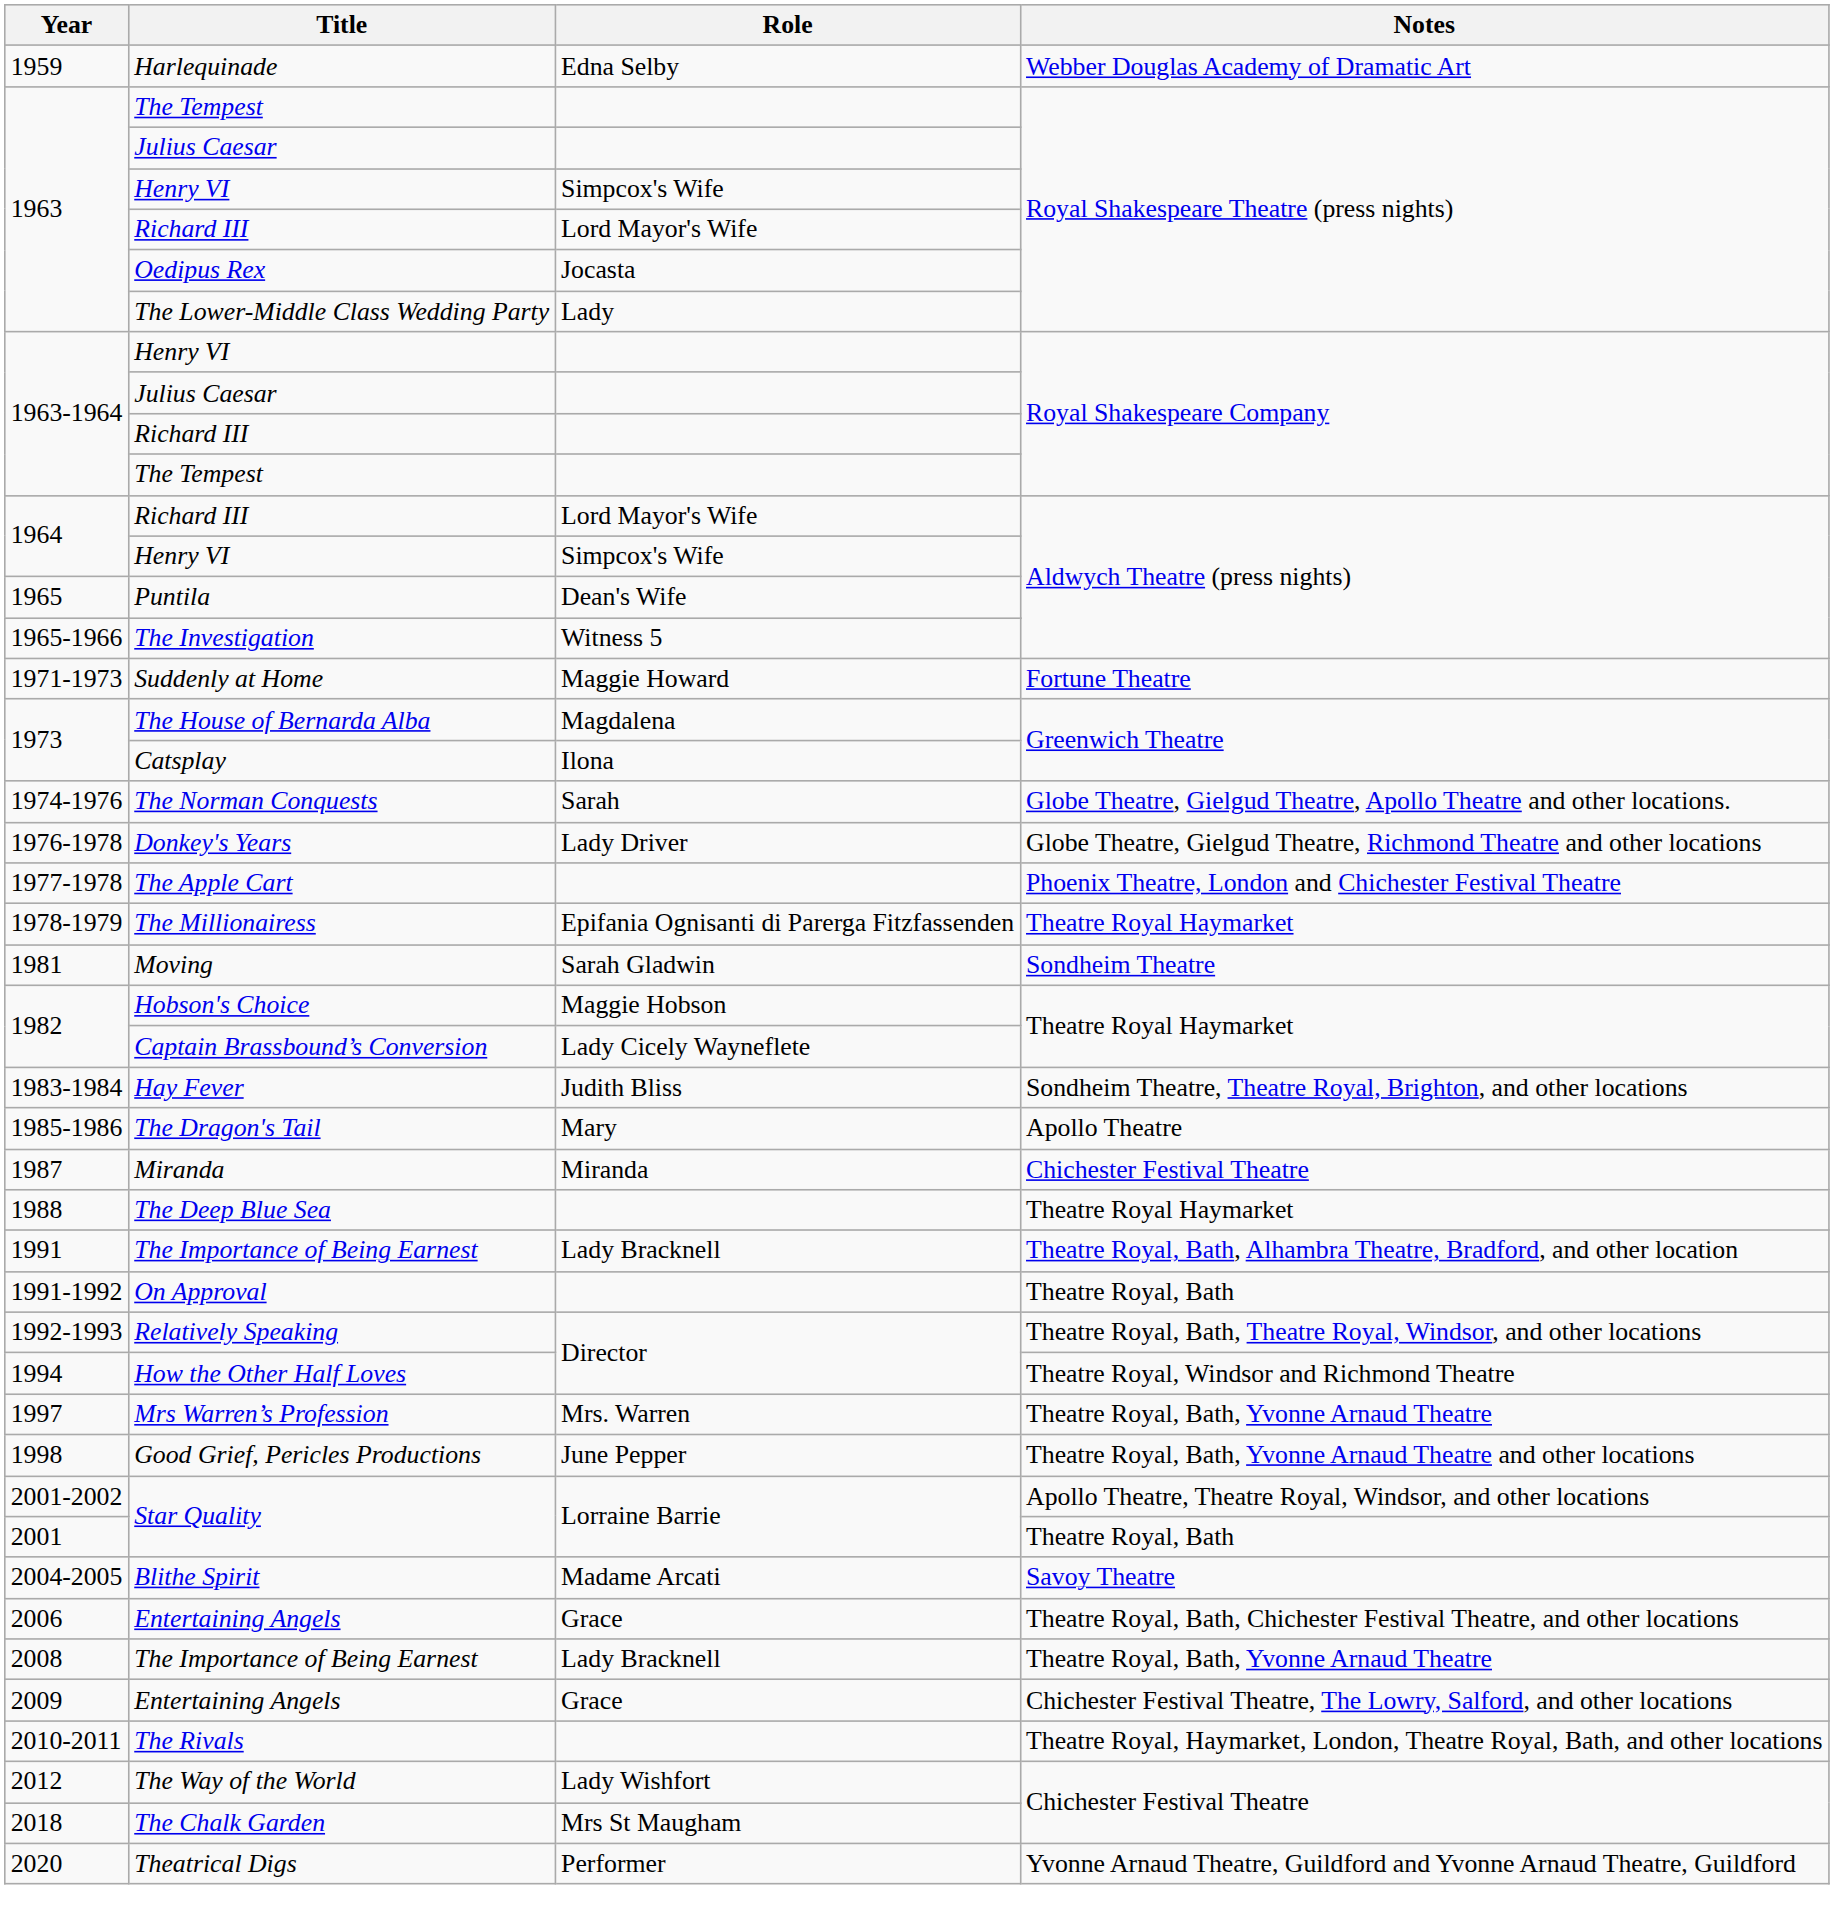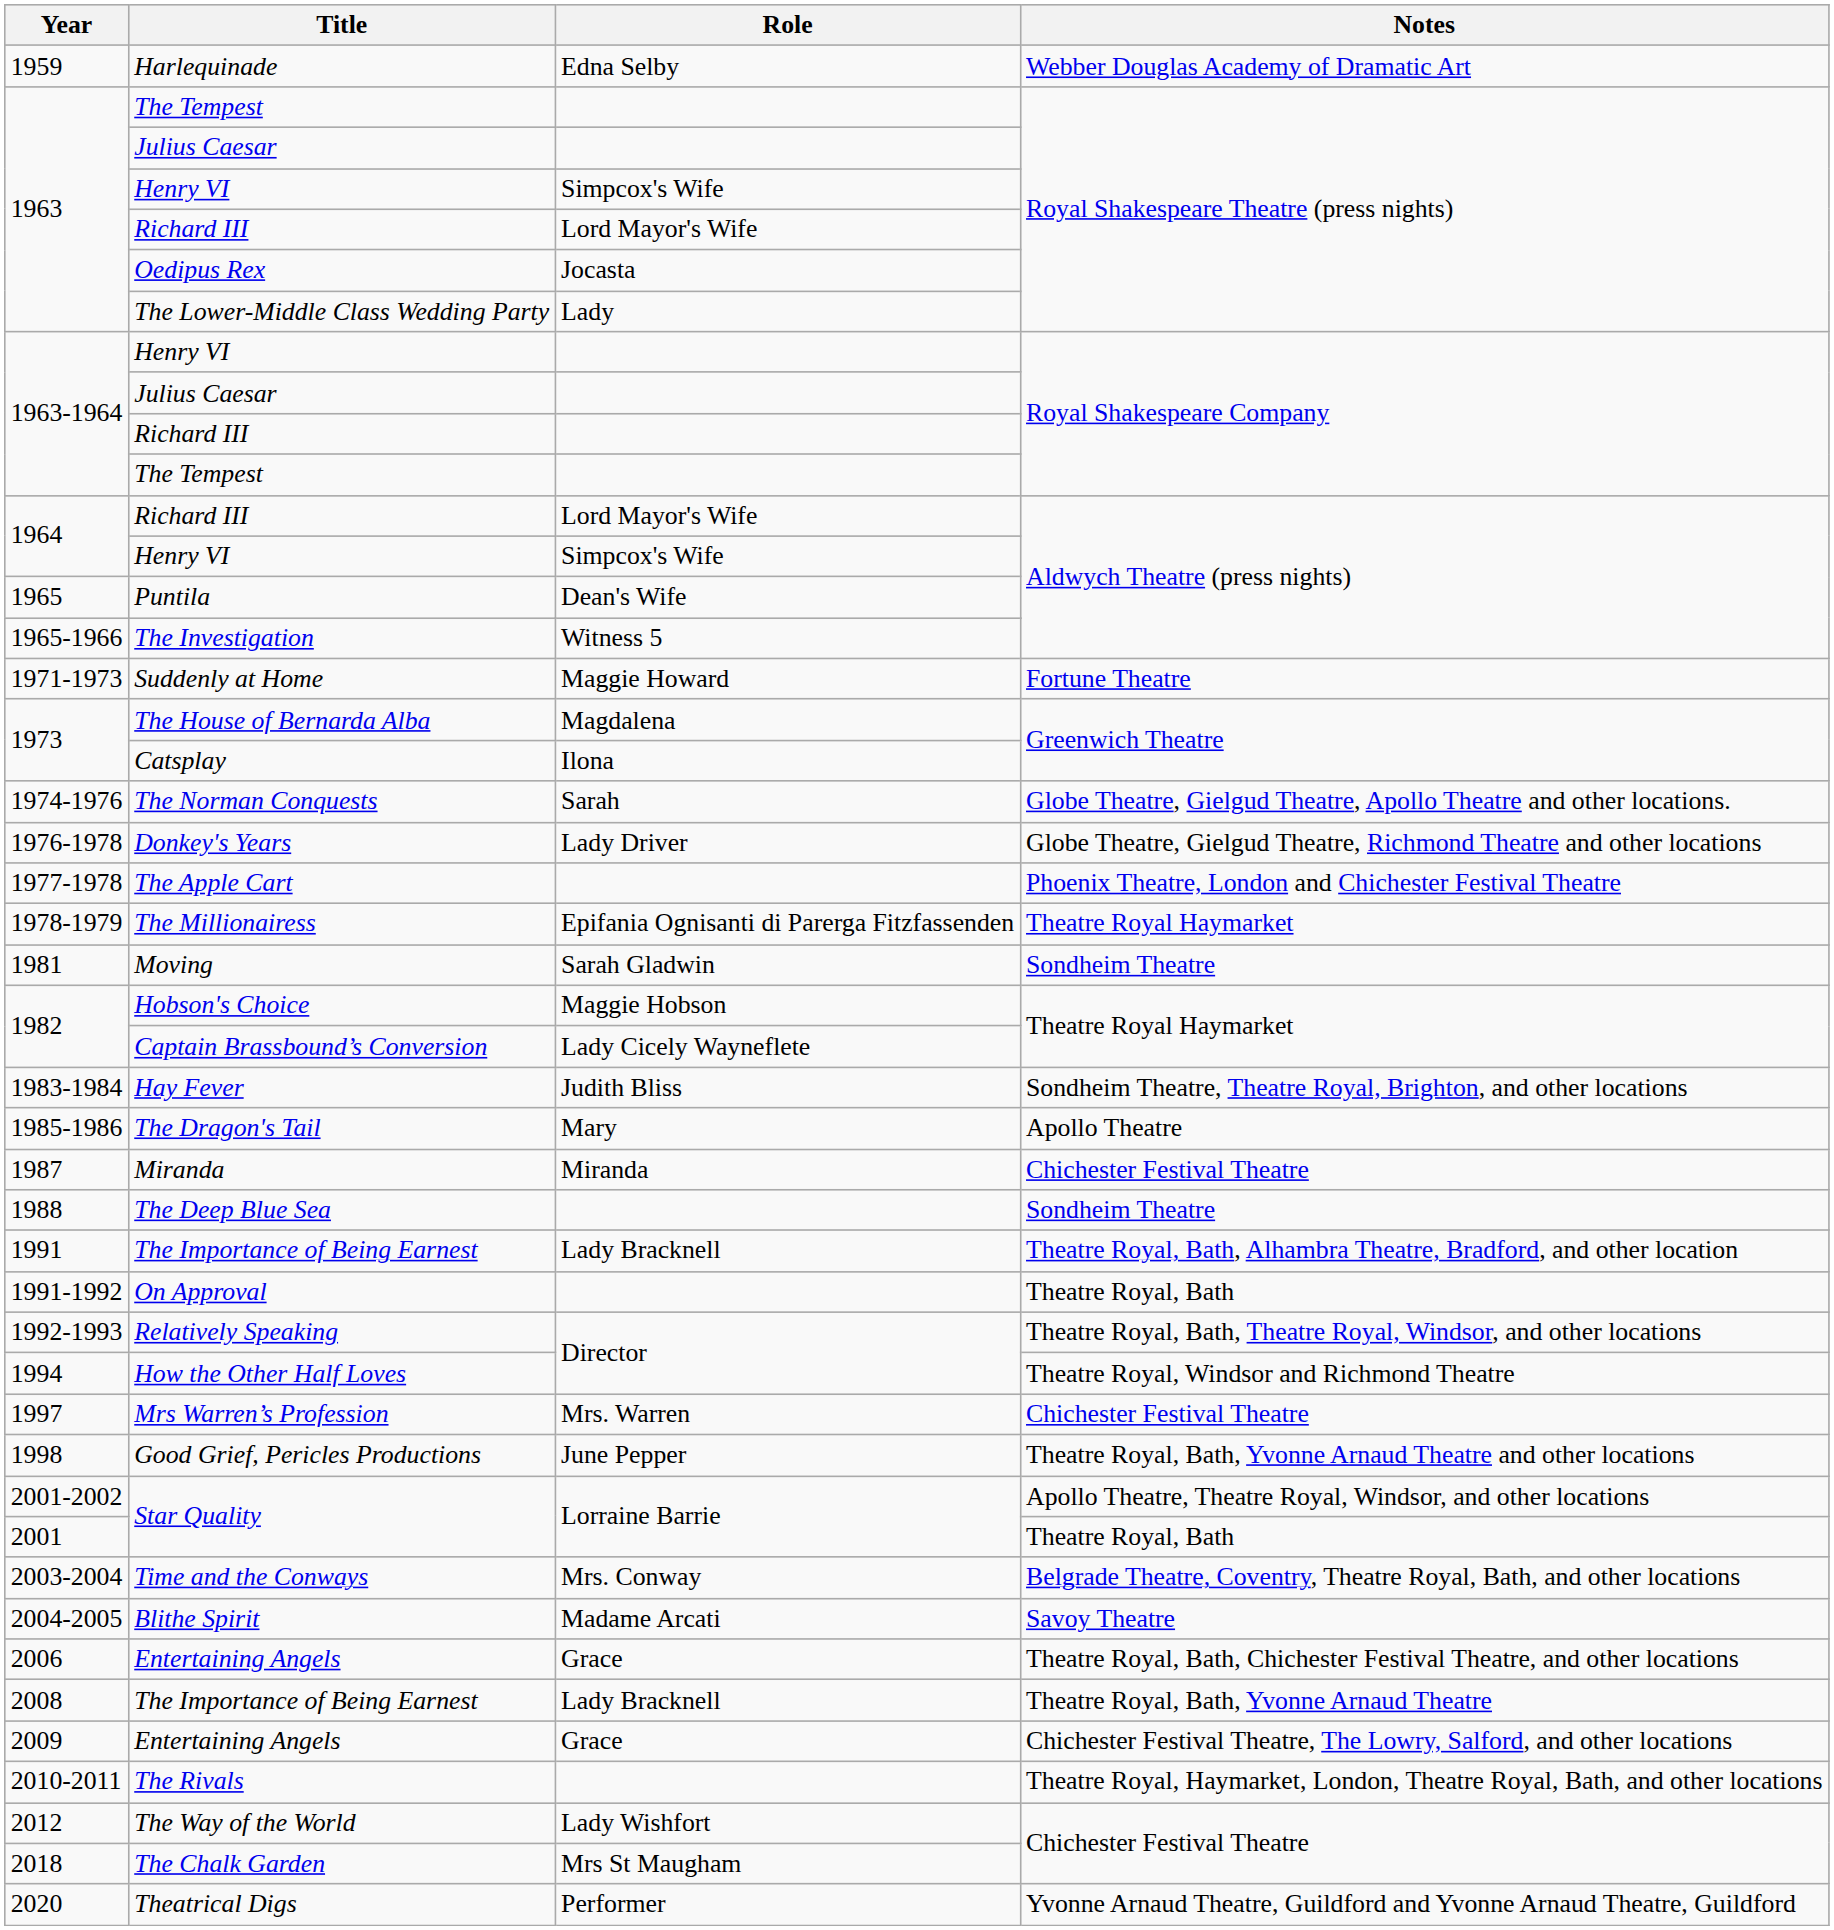 <table class="wikitable">
 <tr>
 <th>Year</th>
 <th>Title</th>
 <th>Role</th>
 <th>Notes</th>
 </tr>
 <tr>
 <td>1959</td>
 <td><em>Harlequinade</em></td>
 <td>Edna Selby</td>
 <td><a href='#'>Webber Douglas Academy of Dramatic Art</a></td>
 </tr>
 <tr>
 <td rowspan="6">1963</td>
 <td><em><a href='#'>The Tempest</a></em></td>
 <td></td>
 <td rowspan="6"><a href='#'>Royal Shakespeare Theatre</a> (press nights)</td>
 </tr>
 <tr>
 <td><a href='#'><em>Julius Caesar</em></a></td>
 <td></td>
 </tr>
 <tr>
 <td><a href='#'><em>Henry VI</em></a></td>
 <td>Simpcox's Wife</td>
 </tr>
 <tr>
 <td><a href='#'><em>Richard III</em></a></td>
 <td>Lord Mayor's Wife</td>
 </tr>
 <tr>
 <td><em><a href='#'>Oedipus Rex</a></em></td>
 <td>Jocasta</td>
 </tr>
 <tr>
 <td><em>The Lower-Middle Class Wedding Party</em></td>
 <td>Lady</td>
 </tr>
 <tr>
 <td rowspan="4">1963-1964</td>
 <td><em>Henry VI</em></td>
 <td></td>
 <td rowspan="4"><a href='#'>Royal Shakespeare Company</a></td>
 </tr>
 <tr>
 <td><em>Julius Caesar</em></td>
 <td></td>
 </tr>
 <tr>
 <td><em>Richard III</em></td>
 <td></td>
 </tr>
 <tr>
 <td><em>The Tempest</em></td>
 <td></td>
 </tr>
 <tr>
 <td rowspan="2">1964</td>
 <td><em>Richard III</em></td>
 <td>Lord Mayor's Wife</td>
 <td rowspan="5"><a href='#'>Aldwych Theatre</a> (press nights)</td>
 </tr>
 <tr>
 <td><em>Henry VI</em></td>
 <td>Simpcox's Wife</td>
 </tr>
 <tr>
 <td rowspan="2">1965</td>
 <td><em>Puntila</em></td>
 <td>Dean's Wife</td>
 </tr>
 <tr>
 <td rowspan="2"><em><a href='#'>The Investigation</a></em></td>
 <td rowspan="2">Witness 5</td>
 </tr>
 <tr>
 <td>1965-1966</td>
 </tr>
 <tr>
 <td>1971-1973</td>
 <td><em>Suddenly at Home</em></td>
 <td>Maggie Howard</td>
 <td><a href='#'>Fortune Theatre</a></td>
 </tr>
 <tr>
 <td rowspan="2">1973</td>
 <td><em><a href='#'>The House of Bernarda Alba</a></em></td>
 <td>Magdalena</td>
 <td rowspan="2"><a href='#'>Greenwich Theatre</a></td>
 </tr>
 <tr>
 <td><em>Catsplay</em></td>
 <td>Ilona</td>
 </tr>
 <tr>
 <td>1974-1976</td>
 <td><em><a href='#'>The Norman Conquests</a></em></td>
 <td>Sarah</td>
 <td><a href='#'>Globe Theatre</a>, <a href='#'>Gielgud Theatre</a>, <a href='#'>Apollo Theatre</a> and other locations.</td>
 </tr>
 <tr>
 <td>1976-1978</td>
 <td><em><a href='#'>Donkey's Years</a></em></td>
 <td>Lady Driver</td>
 <td>Globe Theatre, Gielgud Theatre, <a href='#'>Richmond Theatre</a> and other locations</td>
 </tr>
 <tr>
 <td>1977-1978</td>
 <td><em><a href='#'>The Apple Cart</a></em></td>
 <td></td>
 <td><a href='#'>Phoenix Theatre, London</a> and <a href='#'>Chichester Festival Theatre</a></td>
 </tr>
 <tr>
 <td>1978-1979</td>
 <td><em><a href='#'>The Millionairess</a></em></td>
 <td>Epifania Ognisanti di Parerga Fitzfassenden</td>
 <td><a href='#'>Theatre Royal Haymarket</a></td>
 </tr>
 <tr>
 <td>1981</td>
 <td><em>Moving</em></td>
 <td>Sarah Gladwin</td>
 <td><a href='#'>Sondheim Theatre</a></td>
 </tr>
 <tr>
 <td rowspan="2">1982</td>
 <td><a href='#'><em>Hobson's Choice</em></a></td>
 <td>Maggie Hobson</td>
 <td rowspan="2">Theatre Royal Haymarket</td>
 </tr>
 <tr>
 <td><em><a href='#'>Captain Brassbound’s Conversion</a></em></td>
 <td>Lady Cicely Wayneflete</td>
 </tr>
 <tr>
 <td>1983-1984</td>
 <td><em><a href='#'>Hay Fever</a></em></td>
 <td>Judith Bliss</td>
 <td>Sondheim Theatre, <a href='#'>Theatre Royal, Brighton</a>, and other locations</td>
 </tr>
 <tr>
 <td>1985-1986</td>
 <td><a href='#'><em>The Dragon's Tail</em></a></td>
 <td>Mary</td>
 <td>Apollo Theatre</td>
 </tr>
 <tr>
 <td>1987</td>
 <td><em>Miranda</em></td>
 <td>Miranda</td>
 <td><a href='#'>Chichester Festival Theatre</a></td>
 </tr>
 <tr>
 <td>1988</td>
 <td><em><a href='#'>The Deep Blue Sea</a></em></td>
 <td></td>
-<td>Theatre Royal Haymarket</td>
+<td><a href='#'>Sondheim Theatre</a></td>
 </tr>
 <tr>
 <td>1991</td>
 <td><em><a href='#'>The Importance of Being Earnest</a></em></td>
 <td>Lady Bracknell</td>
 <td><a href='#'>Theatre Royal, Bath</a>, <a href='#'>Alhambra Theatre, Bradford</a>, and other location</td>
 </tr>
 <tr>
 <td>1991-1992</td>
 <td><em><a href='#'>On Approval</a></em></td>
 <td></td>
 <td>Theatre Royal, Bath</td>
 </tr>
 <tr>
 <td>1992-1993</td>
 <td><em><a href='#'>Relatively Speaking</a></em></td>
 <td rowspan="2">Director</td>
 <td>Theatre Royal, Bath, <a href='#'>Theatre Royal, Windsor</a>, and other locations</td>
 </tr>
 <tr>
 <td>1994</td>
 <td><em><a href='#'>How the Other Half Loves</a></em></td>
 <td>Theatre Royal, Windsor and Richmond Theatre</td>
 </tr>
 <tr>
 <td>1997</td>
 <td><em><a href='#'>Mrs Warren’s Profession</a></em></td>
 <td>Mrs. Warren</td>
-<td>Theatre Royal, Bath, <a href='#'>Yvonne Arnaud Theatre</a></td>
+<td><a href='#'>Chichester Festival Theatre</a></td>
 </tr>
 <tr>
 <td>1998</td>
 <td><em>Good Grief, Pericles Productions</em></td>
 <td>June Pepper</td>
 <td>Theatre Royal, Bath, <a href='#'>Yvonne Arnaud Theatre</a> and other locations</td>
 </tr>
 <tr>
 <td>2001-2002</td>
 <td rowspan="2"><em><a href='#'>Star Quality</a></em></td>
 <td rowspan="2">Lorraine Barrie</td>
 <td>Apollo Theatre, Theatre Royal, Windsor, and other locations</td>
 </tr>
 <tr>
 <td>2001</td>
 <td>Theatre Royal, Bath</td>
+</tr>
+<tr>
+<td>2003-2004</td>
+<td><em><a href='#'>Time and the Conways</a></em></td>
+<td>Mrs. Conway</td>
+<td><a href='#'>Belgrade Theatre, Coventry</a>, Theatre Royal, Bath, and other locations</td>
 </tr>
 <tr>
 <td>2004-2005</td>
 <td><a href='#'><em>Blithe Spirit</em></a></td>
 <td>Madame Arcati</td>
 <td><a href='#'>Savoy Theatre</a></td>
 </tr>
 <tr>
 <td>2006</td>
 <td><a href='#'><em>Entertaining Angels</em></a></td>
 <td>Grace</td>
 <td>Theatre Royal, Bath, Chichester Festival Theatre, and other locations</td>
 </tr>
 <tr>
 <td>2008</td>
 <td><em>The Importance of Being Earnest</em></td>
 <td>Lady Bracknell</td>
 <td>Theatre Royal, Bath, <a href='#'>Yvonne Arnaud Theatre</a></td>
 </tr>
 <tr>
 <td>2009</td>
 <td><em>Entertaining Angels</em></td>
 <td>Grace</td>
 <td>Chichester Festival Theatre, <a href='#'>The Lowry, Salford</a>, and other locations</td>
 </tr>
 <tr>
 <td>2010-2011</td>
 <td><em><a href='#'>The Rivals</a></em></td>
 <td></td>
 <td>Theatre Royal, Haymarket, London, Theatre Royal, Bath, and other locations</td>
 </tr>
 <tr>
 <td>2012</td>
 <td><em>The Way of the World</em></td>
 <td>Lady Wishfort</td>
 <td rowspan="2">Chichester Festival Theatre</td>
 </tr>
 <tr>
 <td>2018</td>
 <td><em><a href='#'>The Chalk Garden</a></em></td>
 <td>Mrs St Maugham</td>
 </tr>
 <tr>
 <td>2020</td>
 <td><em>Theatrical Digs</em></td>
 <td>Performer</td>
 <td>Yvonne Arnaud Theatre, Guildford and Yvonne Arnaud Theatre, Guildford</td>
 </tr>
 </table>
